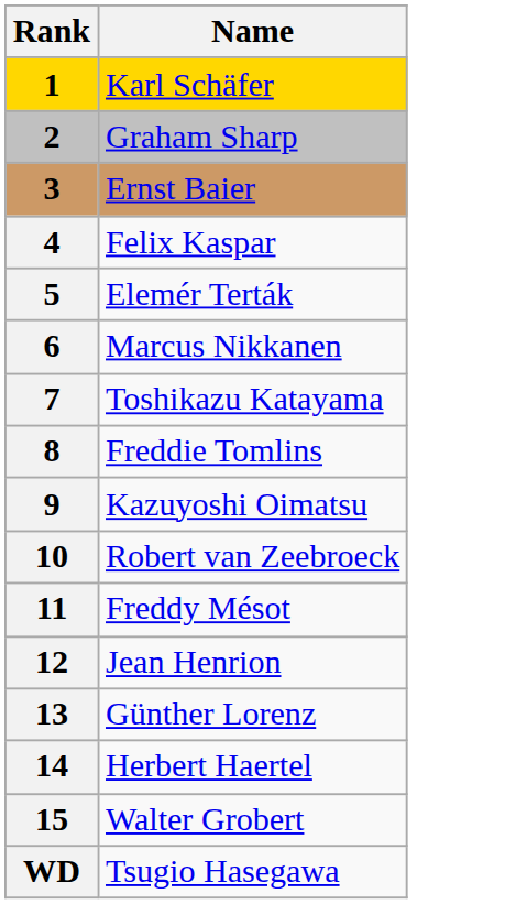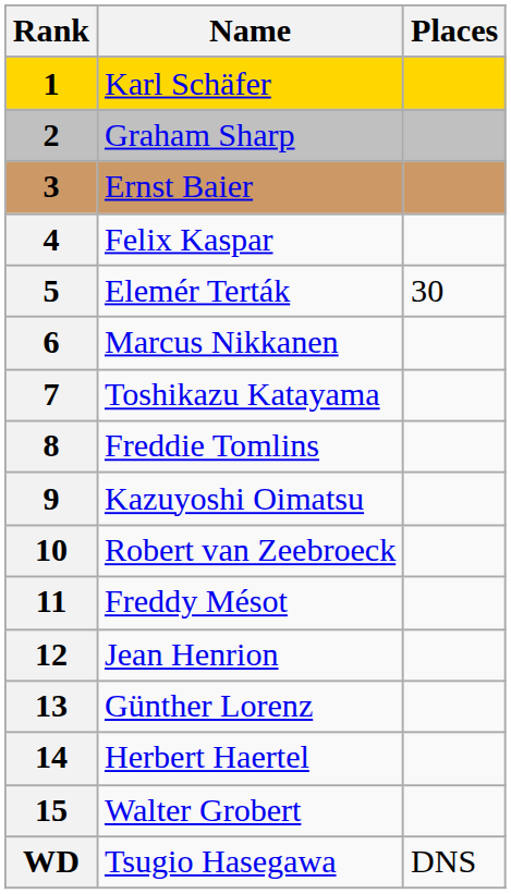 <table class="wikitable">
 <tr>
 <th>Rank</th>
 <th>Name</th>
+<th>Places</th>
 </tr>
 <tr bgcolor="gold">
 <td align="center"><strong>1</strong></td>
 <td> <a href='#'>Karl Schäfer</a></td>
+<td></td>
 </tr>
 <tr bgcolor="silver">
 <td align="center"><strong>2</strong></td>
 <td> <a href='#'>Graham Sharp</a></td>
+<td></td>
 </tr>
 <tr bgcolor="cc9966">
 <td align="center"><strong>3</strong></td>
 <td> <a href='#'>Ernst Baier</a></td>
+<td></td>
 </tr>
 <tr>
 <th>4</th>
 <td> <a href='#'>Felix Kaspar</a></td>
+<td></td>
 </tr>
 <tr>
 <th>5</th>
 <td> <a href='#'>Elemér Terták</a></td>
+<td>30</td>
 </tr>
 <tr>
 <th>6</th>
 <td> <a href='#'>Marcus Nikkanen</a></td>
+<td></td>
 </tr>
 <tr>
 <th>7</th>
 <td> <a href='#'>Toshikazu Katayama</a></td>
+<td></td>
 </tr>
 <tr>
 <th>8</th>
 <td> <a href='#'>Freddie Tomlins</a></td>
+<td></td>
 </tr>
 <tr>
 <th>9</th>
 <td> <a href='#'>Kazuyoshi Oimatsu</a></td>
+<td></td>
 </tr>
 <tr>
 <th>10</th>
 <td> <a href='#'>Robert van Zeebroeck</a></td>
+<td></td>
 </tr>
 <tr>
 <th>11</th>
 <td> <a href='#'>Freddy Mésot</a></td>
+<td></td>
 </tr>
 <tr>
 <th>12</th>
 <td> <a href='#'>Jean Henrion</a></td>
+<td></td>
 </tr>
 <tr>
 <th>13</th>
 <td> <a href='#'>Günther Lorenz</a></td>
+<td></td>
 </tr>
 <tr>
 <th>14</th>
 <td> <a href='#'>Herbert Haertel</a></td>
+<td></td>
 </tr>
 <tr>
 <th>15</th>
 <td> <a href='#'>Walter Grobert</a></td>
+<td></td>
 </tr>
 <tr>
 <th>WD</th>
 <td> <a href='#'>Tsugio Hasegawa</a></td>
+<td>DNS</td>
 </tr>
 </table>
